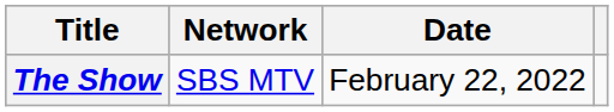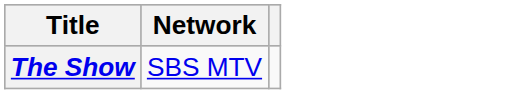 <table class="wikitable plainrowheaders">
 <tr>
 <th scope="col">Title</th>
 <th scope="col">Network</th>
-<th scope="col">Date</th>
 <th scope="col"></th>
 </tr>
 <tr>
 <th scope="row"><em><a href='#'>The Show</a></em></th>
 <td><a href='#'>SBS MTV</a></td>
-<td>February 22, 2022</td>
 <td style="text-align:center"></td>
 </tr>
 </table>
